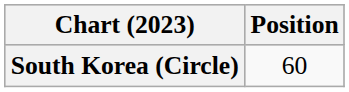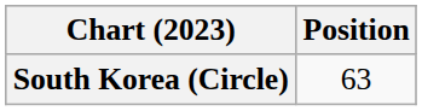 <table class="wikitable plainrowheaders" style="text-align:center">
 <tr>
 <th scope="col">Chart (2023)</th>
 <th scope="col">Position</th>
 </tr>
 <tr>
 <th scope="row">South Korea (Circle)</th>
-<td>60</td>
+<td>63</td>
 </tr>
 </table>
